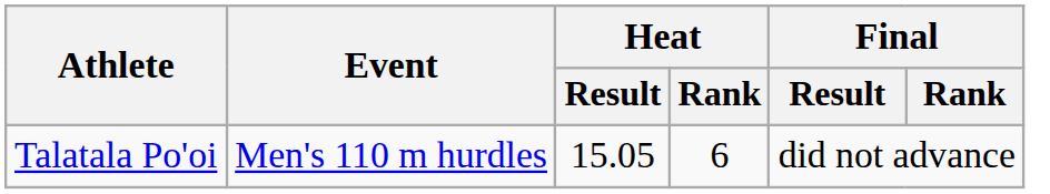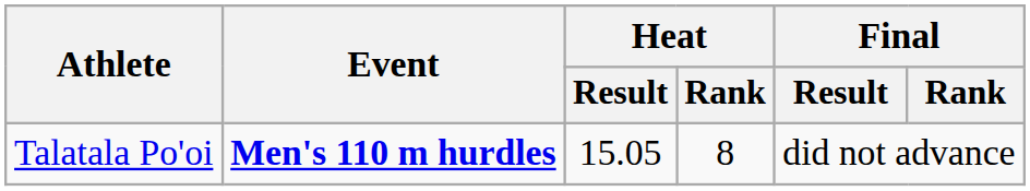 <table class="wikitable" style="font-size:90%">
 <tr>
 <th rowspan=2>Athlete</th>
 <th rowspan=2>Event</th>
 <th colspan=2>Heat</th>
 <th colspan=2>Final</th>
 </tr>
 <tr style="font-size:95%">
 <th>Result</th>
 <th>Rank</th>
 <th>Result</th>
 <th>Rank</th>
 </tr>
 <tr align=center>
 <td align=left><a href='#'>Talatala Po'oi</a></td>
-<td align=left><a href='#'>Men's 110 m hurdles</a></td>
+<td align=left><strong><a href='#'>Men's 110 m hurdles</a></strong></td>
 <td>15.05</td>
-<td>6</td>
+<td>8</td>
 <td colspan=2>did not advance</td>
 </tr>
 </table>
